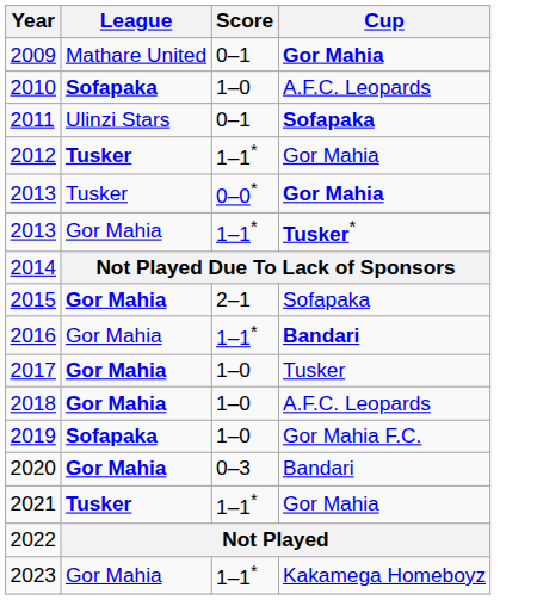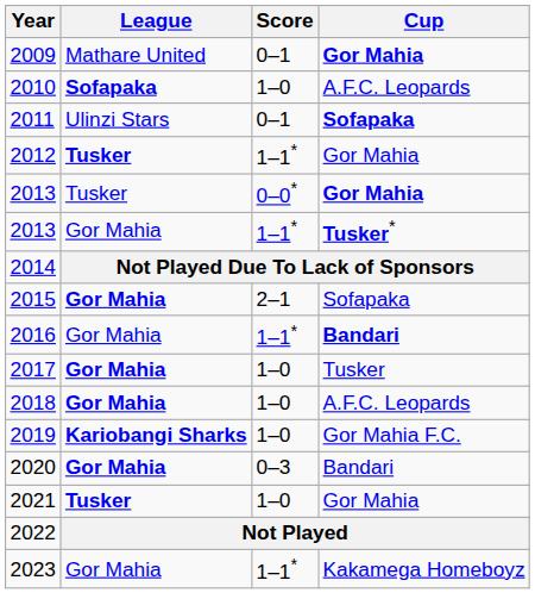 <table class="wikitable">
 <tr>
 <th>Year</th>
 <th><a href='#'>League</a></th>
 <th>Score</th>
 <th><a href='#'>Cup</a></th>
 </tr>
 <tr>
 <td><a href='#'>2009</a></td>
 <td><a href='#'>Mathare United</a></td>
 <td>0–1</td>
 <td><strong><a href='#'>Gor Mahia</a></strong></td>
 </tr>
 <tr>
 <td><a href='#'>2010</a></td>
 <td><strong><a href='#'>Sofapaka</a></strong></td>
 <td>1–0</td>
 <td><a href='#'>A.F.C. Leopards</a></td>
 </tr>
 <tr>
 <td><a href='#'>2011</a></td>
 <td><a href='#'>Ulinzi Stars</a></td>
 <td>0–1</td>
 <td><strong><a href='#'>Sofapaka</a></strong></td>
 </tr>
 <tr>
 <td><a href='#'>2012</a></td>
 <td><strong><a href='#'>Tusker</a></strong></td>
 <td>1–1<sup>*</sup></td>
 <td><a href='#'>Gor Mahia</a></td>
 </tr>
 <tr>
 <td><a href='#'>2013</a></td>
 <td><a href='#'>Tusker</a></td>
 <td><a href='#'>0–0</a><sup>*</sup></td>
 <td><strong><a href='#'>Gor Mahia</a></strong></td>
 </tr>
 <tr>
 <td><a href='#'>2013</a></td>
 <td><a href='#'>Gor Mahia</a></td>
 <td><a href='#'>1–1</a><sup>*</sup></td>
 <td><strong><a href='#'>Tusker</a></strong><sup>*</sup></td>
 </tr>
 <tr>
 <td><a href='#'>2014</a></td>
 <th colspan="3">Not Played Due To Lack of Sponsors</th>
 </tr>
 <tr>
 <td><a href='#'>2015</a></td>
 <td><strong><a href='#'>Gor Mahia</a></strong></td>
 <td>2–1</td>
 <td><a href='#'>Sofapaka</a></td>
 </tr>
 <tr>
 <td><a href='#'>2016</a></td>
 <td><a href='#'>Gor Mahia</a></td>
 <td><a href='#'>1–1</a><sup>*</sup></td>
 <td><strong><a href='#'>Bandari</a></strong></td>
 </tr>
 <tr>
 <td><a href='#'>2017</a></td>
 <td><strong><a href='#'>Gor Mahia</a></strong></td>
 <td>1–0</td>
 <td><a href='#'>Tusker</a></td>
 </tr>
 <tr>
 <td><a href='#'>2018</a></td>
 <td><strong><a href='#'>Gor Mahia</a></strong></td>
 <td>1–0</td>
 <td><a href='#'>A.F.C. Leopards</a></td>
 </tr>
 <tr>
 <td><a href='#'>2019</a></td>
-<td><strong><a href='#'>Sofapaka</a></strong></td>
+<td><strong><a href='#'>Kariobangi Sharks</a></strong></td>
 <td>1–0</td>
 <td><a href='#'>Gor Mahia F.C.</a></td>
 </tr>
 <tr>
 <td>2020</td>
 <td><a href='#'><strong>Gor Mahia</strong></a></td>
 <td>0–3</td>
 <td><a href='#'>Bandari</a></td>
 </tr>
 <tr>
 <td>2021</td>
 <td><a href='#'><strong>Tusker</strong></a></td>
-<td>1–1<sup>*</sup></td>
+<td>1–0</td>
 <td><a href='#'>Gor Mahia</a></td>
 </tr>
 <tr>
 <td>2022</td>
 <th colspan="3">Not Played</th>
 </tr>
 <tr>
 <td>2023</td>
 <td><a href='#'>Gor Mahia</a></td>
 <td>1–1<sup>*</sup></td>
 <td><a href='#'>Kakamega Homeboyz</a></td>
 </tr>
 </table>
